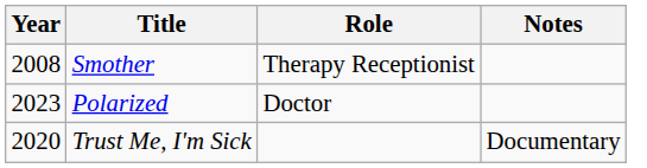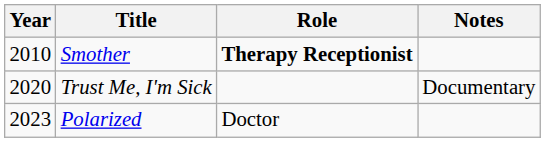 <table class="wikitable sortable">
 <tr>
 <th>Year</th>
 <th>Title</th>
 <th>Role</th>
 <th>Notes</th>
 </tr>
 <tr>
-<td>2008</td>
+<td>2010</td>
 <td><a href='#'><em>Smother</em></a></td>
-<td>Therapy Receptionist</td>
-<td></td>
-</tr>
-<tr>
-<td>2023</td>
-<td><em><a href='#'>Polarized</a></em></td>
-<td>Doctor</td>
+<td><strong>Therapy Receptionist</strong></td>
 <td></td>
 </tr>
 <tr>
 <td>2020</td>
 <td><em>Trust Me, I'm Sick</em></td>
 <td></td>
 <td>Documentary</td>
 </tr>
+<tr>
+<td>2023</td>
+<td><em><a href='#'>Polarized</a></em></td>
+<td>Doctor</td>
+<td></td>
+</tr>
 </table>
